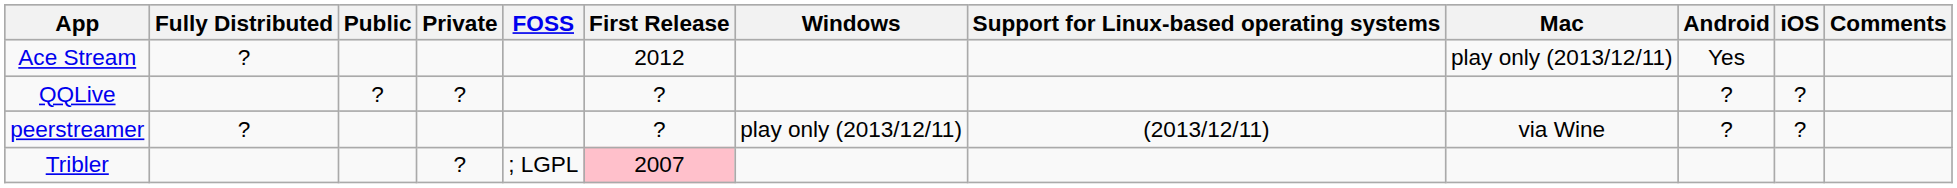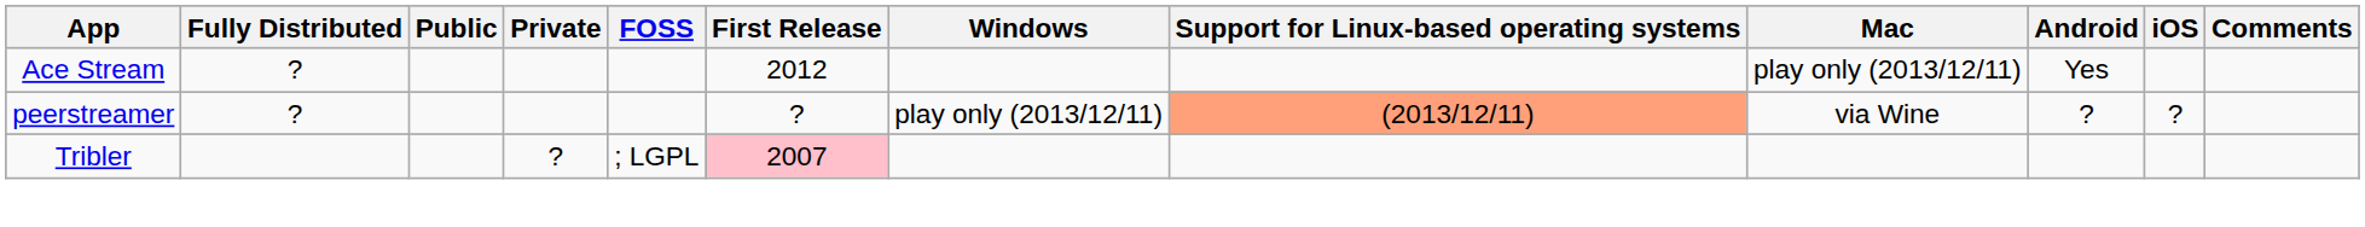 <table style="font-size: 85%; text-align: center;" class="wikitable sortable" border="0">
 <tr>
 <th>App</th>
 <th>Fully Distributed</th>
 <th>Public</th>
 <th>Private</th>
 <th><a href='#'>FOSS</a></th>
 <th>First Release</th>
 <th>Windows</th>
 <th>Support for Linux-based operating systems</th>
 <th>Mac</th>
 <th>Android</th>
 <th>iOS</th>
 <th>Comments</th>
 </tr>
 <tr>
 <td><a href='#'>Ace Stream</a></td>
 <td>?</td>
 <td></td>
 <td></td>
 <td></td>
 <td>2012</td>
 <td></td>
 <td></td>
 <td>play only (2013/12/11)</td>
 <td>Yes</td>
 <td></td>
 <td></td>
 </tr>
 <tr>
-<td><a href='#'>QQLive</a></td>
-<td></td>
-<td>?</td>
-<td>?</td>
-<td></td>
-<td>?</td>
-<td></td>
-<td></td>
-<td></td>
-<td>?</td>
-<td>?</td>
-<td></td>
-</tr>
-<tr>
 <td><a href='#'>peerstreamer</a></td>
 <td>?</td>
 <td></td>
 <td></td>
 <td></td>
 <td>?</td>
 <td>play only (2013/12/11)</td>
-<td> (2013/12/11)</td>
+<td style="background: lightsalmon;"> (2013/12/11)</td>
 <td>via Wine</td>
 <td>?</td>
 <td>?</td>
 <td>  </td>
 </tr>
 <tr>
 <td><a href='#'>Tribler</a></td>
 <td></td>
 <td></td>
 <td>?</td>
 <td>; LGPL</td>
 <td style="background: pink;">2007</td>
 <td></td>
 <td></td>
 <td></td>
 <td> </td>
 <td></td>
 <td> </td>
 </tr>
 </table>
